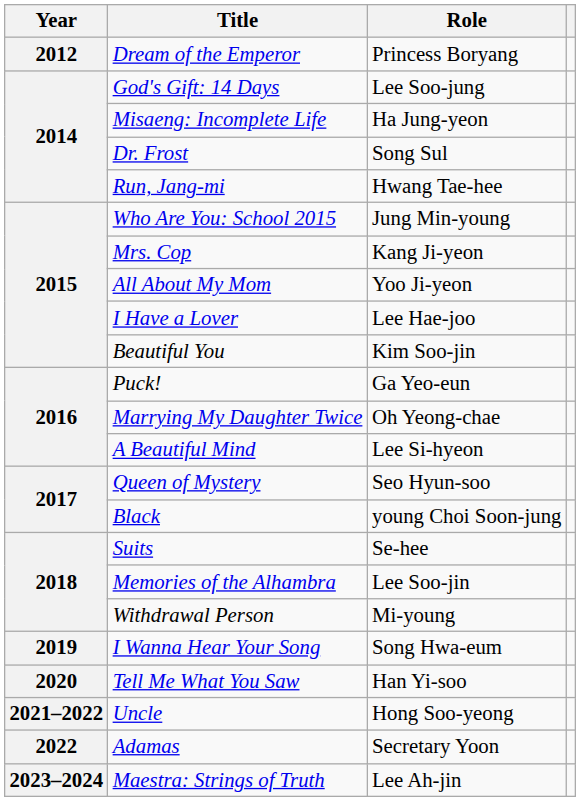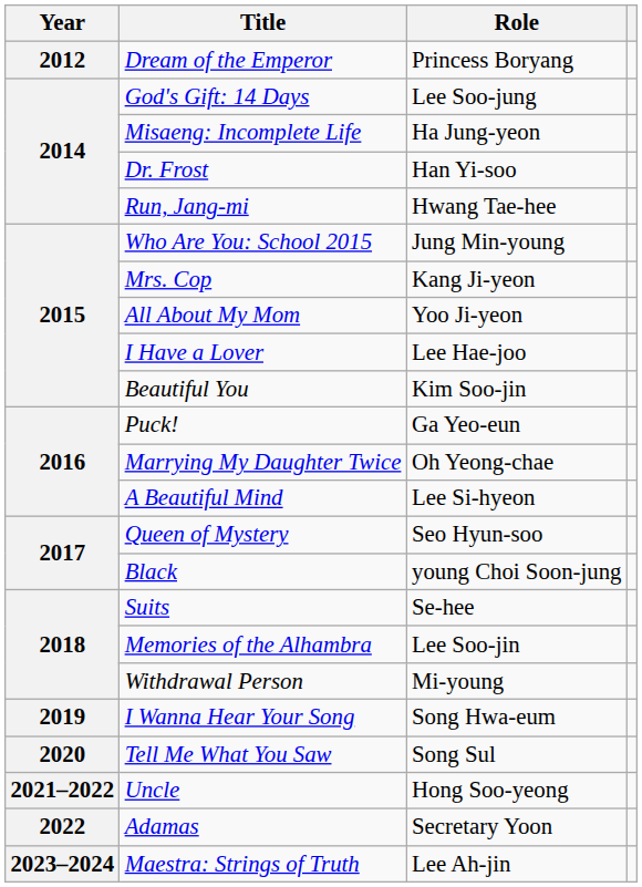 <table class="wikitable plainrowheaders sortable">
 <tr>
 <th scope="col">Year</th>
 <th scope="col">Title</th>
 <th scope="col">Role</th>
 <th scope="col" class="unsortable"></th>
 </tr>
 <tr>
 <th scope="row">2012</th>
 <td><em><a href='#'>Dream of the Emperor</a></em></td>
 <td>Princess Boryang</td>
 <td style="text-align:center"></td>
 </tr>
 <tr>
 <th scope="row" rowspan="4">2014</th>
 <td><em><a href='#'>God's Gift: 14 Days</a></em></td>
 <td>Lee Soo-jung</td>
 <td style="text-align:center"></td>
 </tr>
 <tr>
 <td><em><a href='#'>Misaeng: Incomplete Life</a></em></td>
 <td>Ha Jung-yeon</td>
 <td style="text-align:center"></td>
 </tr>
 <tr>
 <td><em><a href='#'>Dr. Frost</a></em></td>
-<td>Song Sul</td>
+<td>Han Yi-soo</td>
 <td style="text-align:center"></td>
 </tr>
 <tr>
 <td><em><a href='#'>Run, Jang-mi</a></em></td>
 <td>Hwang Tae-hee</td>
 <td style="text-align:center"></td>
 </tr>
 <tr>
 <th scope="row" rowspan="5">2015</th>
 <td><em><a href='#'>Who Are You: School 2015</a></em></td>
 <td>Jung Min-young</td>
 <td style="text-align:center"></td>
 </tr>
 <tr>
 <td><em><a href='#'>Mrs. Cop</a></em></td>
 <td>Kang Ji-yeon</td>
 <td style="text-align:center"></td>
 </tr>
 <tr>
 <td><em><a href='#'>All About My Mom</a></em></td>
 <td>Yoo Ji-yeon</td>
 <td style="text-align:center"></td>
 </tr>
 <tr>
 <td><em><a href='#'>I Have a Lover</a></em></td>
 <td>Lee Hae-joo</td>
 <td style="text-align:center"></td>
 </tr>
 <tr>
 <td><em>Beautiful You</em></td>
 <td>Kim Soo-jin</td>
 <td style="text-align:center"></td>
 </tr>
 <tr>
 <th scope="row" rowspan="3">2016</th>
 <td><em>Puck!</em></td>
 <td>Ga Yeo-eun</td>
 <td style="text-align:center"></td>
 </tr>
 <tr>
 <td><em><a href='#'>Marrying My Daughter Twice</a></em></td>
 <td>Oh Yeong-chae</td>
 <td style="text-align:center"></td>
 </tr>
 <tr>
 <td><em><a href='#'>A Beautiful Mind</a></em></td>
 <td>Lee Si-hyeon</td>
 <td style="text-align:center"></td>
 </tr>
 <tr>
 <th scope="row" rowspan="2">2017</th>
 <td><em><a href='#'>Queen of Mystery</a></em></td>
 <td>Seo Hyun-soo</td>
 <td style="text-align:center"></td>
 </tr>
 <tr>
 <td><em><a href='#'>Black</a></em></td>
 <td>young Choi Soon-jung</td>
 <td style="text-align:center"></td>
 </tr>
 <tr>
 <th scope="row" rowspan="3">2018</th>
 <td><em><a href='#'>Suits</a></em></td>
 <td>Se-hee</td>
 <td style="text-align:center"></td>
 </tr>
 <tr>
 <td><em><a href='#'>Memories of the Alhambra</a></em></td>
 <td>Lee Soo-jin</td>
 <td style="text-align:center"></td>
 </tr>
 <tr>
 <td><em>Withdrawal Person</em></td>
 <td>Mi-young</td>
 <td style="text-align:center"></td>
 </tr>
 <tr>
 <th scope="row">2019</th>
 <td><em><a href='#'>I Wanna Hear Your Song</a></em></td>
 <td>Song Hwa-eum</td>
 <td style="text-align:center"></td>
 </tr>
 <tr>
 <th scope="row">2020</th>
 <td><em><a href='#'>Tell Me What You Saw</a></em></td>
-<td>Han Yi-soo</td>
+<td>Song Sul</td>
 <td style="text-align:center"></td>
 </tr>
 <tr>
 <th scope="row">2021–2022</th>
 <td><em><a href='#'>Uncle</a></em></td>
 <td>Hong Soo-yeong</td>
 <td style="text-align:center"></td>
 </tr>
 <tr>
 <th scope="row">2022</th>
 <td><em><a href='#'>Adamas</a></em></td>
 <td>Secretary Yoon</td>
 <td style="text-align:center"></td>
 </tr>
 <tr>
 <th scope="row">2023–2024</th>
 <td><em><a href='#'>Maestra: Strings of Truth</a></em></td>
 <td>Lee Ah-jin</td>
 <td></td>
 </tr>
 </table>
